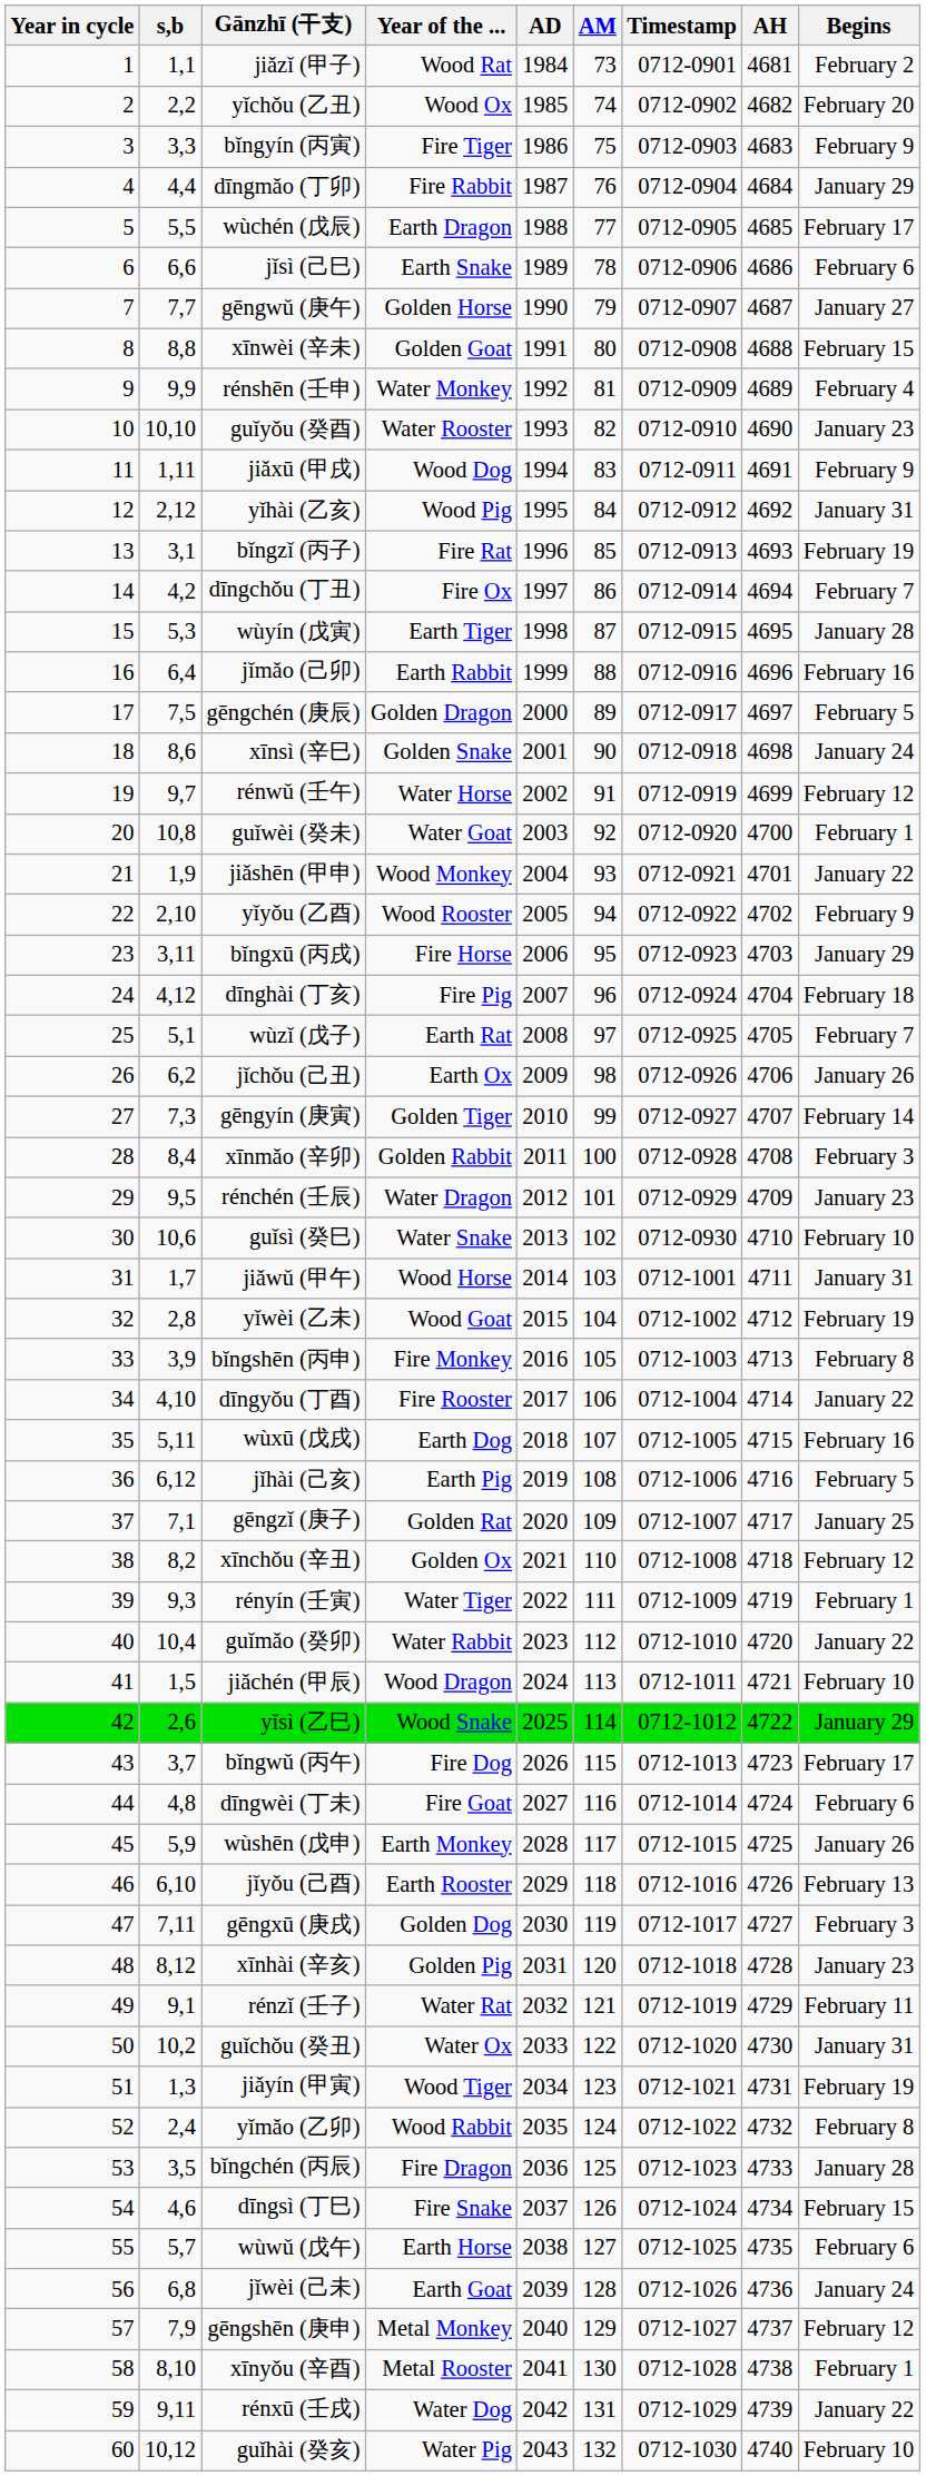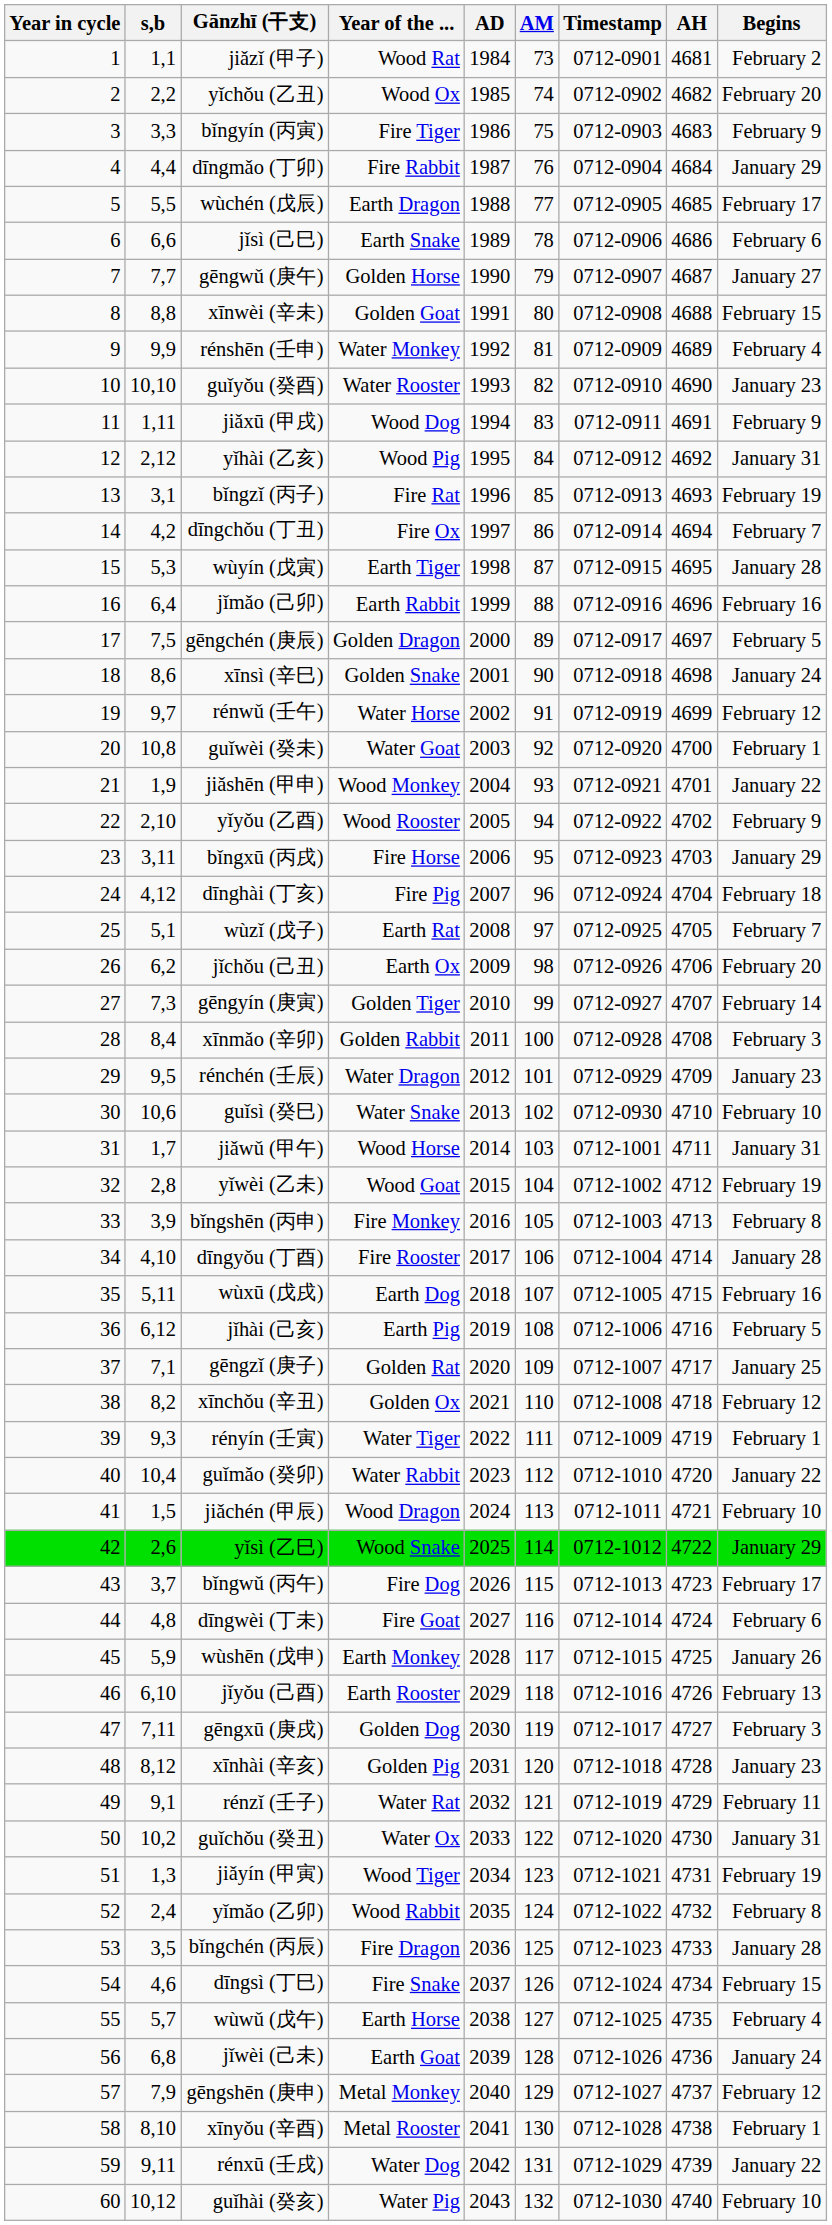 <table class="wikitable">
 <tr align=right>
 <th>Year in cycle</th>
 <th>s,b</th>
 <th>Gānzhī (干支)</th>
 <th>Year of the ...</th>
 <th>AD</th>
 <th><a href='#'>AM</a></th>
 <th>Timestamp</th>
 <th>AH</th>
 <th>Begins</th>
 </tr>
 <tr align=right>
 <td>1</td>
 <td>1,1</td>
 <td>jiǎzǐ (甲子)</td>
 <td>Wood <a href='#'>Rat</a></td>
 <td>1984</td>
 <td>73</td>
 <td>0712-0901</td>
 <td>4681</td>
 <td>February 2</td>
 </tr>
 <tr align=right>
 <td>2</td>
 <td>2,2</td>
 <td>yǐchǒu (乙丑)</td>
 <td>Wood <a href='#'>Ox</a></td>
 <td>1985</td>
 <td>74</td>
 <td>0712-0902</td>
 <td>4682</td>
 <td>February 20</td>
 </tr>
 <tr align=right>
 <td>3</td>
 <td>3,3</td>
 <td>bǐngyín (丙寅)</td>
 <td>Fire <a href='#'>Tiger</a></td>
 <td>1986</td>
 <td>75</td>
 <td>0712-0903</td>
 <td>4683</td>
 <td>February 9</td>
 </tr>
 <tr align=right>
 <td>4</td>
 <td>4,4</td>
 <td>dīngmǎo (丁卯)</td>
 <td>Fire <a href='#'>Rabbit</a></td>
 <td>1987</td>
 <td>76</td>
 <td>0712-0904</td>
 <td>4684</td>
 <td>January 29</td>
 </tr>
 <tr align=right>
 <td>5</td>
 <td>5,5</td>
 <td>wùchén (戊辰)</td>
 <td>Earth <a href='#'>Dragon</a></td>
 <td>1988</td>
 <td>77</td>
 <td>0712-0905</td>
 <td>4685</td>
 <td>February 17</td>
 </tr>
 <tr align=right>
 <td>6</td>
 <td>6,6</td>
 <td>jǐsì (己巳)</td>
 <td>Earth <a href='#'>Snake</a></td>
 <td>1989</td>
 <td>78</td>
 <td>0712-0906</td>
 <td>4686</td>
 <td>February 6</td>
 </tr>
 <tr align=right>
 <td>7</td>
 <td>7,7</td>
 <td>gēngwǔ (庚午)</td>
 <td>Golden <a href='#'>Horse</a></td>
 <td>1990</td>
 <td>79</td>
 <td>0712-0907</td>
 <td>4687</td>
 <td>January 27</td>
 </tr>
 <tr align=right>
 <td>8</td>
 <td>8,8</td>
 <td>xīnwèi (辛未)</td>
 <td>Golden <a href='#'>Goat</a></td>
 <td>1991</td>
 <td>80</td>
 <td>0712-0908</td>
 <td>4688</td>
 <td>February 15</td>
 </tr>
 <tr align=right>
 <td>9</td>
 <td>9,9</td>
 <td>rénshēn (壬申)</td>
 <td>Water <a href='#'>Monkey</a></td>
 <td>1992</td>
 <td>81</td>
 <td>0712-0909</td>
 <td>4689</td>
 <td>February 4</td>
 </tr>
 <tr align=right>
 <td>10</td>
 <td>10,10</td>
 <td>guǐyǒu (癸酉)</td>
 <td>Water <a href='#'>Rooster</a></td>
 <td>1993</td>
 <td>82</td>
 <td>0712-0910</td>
 <td>4690</td>
 <td>January 23</td>
 </tr>
 <tr align=right>
 <td>11</td>
 <td>1,11</td>
 <td>jiǎxū (甲戌)</td>
 <td>Wood <a href='#'>Dog</a></td>
 <td>1994</td>
 <td>83</td>
 <td>0712-0911</td>
 <td>4691</td>
 <td>February 9</td>
 </tr>
 <tr align=right>
 <td>12</td>
 <td>2,12</td>
 <td>yǐhài (乙亥)</td>
 <td>Wood <a href='#'>Pig</a></td>
 <td>1995</td>
 <td>84</td>
 <td>0712-0912</td>
 <td>4692</td>
 <td>January 31</td>
 </tr>
 <tr align=right>
 <td>13</td>
 <td>3,1</td>
 <td>bǐngzǐ (丙子)</td>
 <td>Fire <a href='#'>Rat</a></td>
 <td>1996</td>
 <td>85</td>
 <td>0712-0913</td>
 <td>4693</td>
 <td>February 19</td>
 </tr>
 <tr align=right>
 <td>14</td>
 <td>4,2</td>
 <td>dīngchǒu (丁丑)</td>
 <td>Fire <a href='#'>Ox</a></td>
 <td>1997</td>
 <td>86</td>
 <td>0712-0914</td>
 <td>4694</td>
 <td>February 7</td>
 </tr>
 <tr align=right>
 <td>15</td>
 <td>5,3</td>
 <td>wùyín (戊寅)</td>
 <td>Earth <a href='#'>Tiger</a></td>
 <td>1998</td>
 <td>87</td>
 <td>0712-0915</td>
 <td>4695</td>
 <td>January 28</td>
 </tr>
 <tr align=right>
 <td>16</td>
 <td>6,4</td>
 <td>jǐmǎo (己卯)</td>
 <td>Earth <a href='#'>Rabbit</a></td>
 <td>1999</td>
 <td>88</td>
 <td>0712-0916</td>
 <td>4696</td>
 <td>February 16</td>
 </tr>
 <tr align=right>
 <td>17</td>
 <td>7,5</td>
 <td>gēngchén (庚辰)</td>
 <td>Golden <a href='#'>Dragon</a></td>
 <td>2000</td>
 <td>89</td>
 <td>0712-0917</td>
 <td>4697</td>
 <td>February 5</td>
 </tr>
 <tr align=right>
 <td>18</td>
 <td>8,6</td>
 <td>xīnsì (辛巳)</td>
 <td>Golden <a href='#'>Snake</a></td>
 <td>2001</td>
 <td>90</td>
 <td>0712-0918</td>
 <td>4698</td>
 <td>January 24</td>
 </tr>
 <tr align=right>
 <td>19</td>
 <td>9,7</td>
 <td>rénwǔ (壬午)</td>
 <td>Water <a href='#'>Horse</a></td>
 <td>2002</td>
 <td>91</td>
 <td>0712-0919</td>
 <td>4699</td>
 <td>February 12</td>
 </tr>
 <tr align=right>
 <td>20</td>
 <td>10,8</td>
 <td>guǐwèi (癸未)</td>
 <td>Water <a href='#'>Goat</a></td>
 <td>2003</td>
 <td>92</td>
 <td>0712-0920</td>
 <td>4700</td>
 <td>February 1</td>
 </tr>
 <tr align=right>
 <td>21</td>
 <td>1,9</td>
 <td>jiǎshēn (甲申)</td>
 <td>Wood <a href='#'>Monkey</a></td>
 <td>2004</td>
 <td>93</td>
 <td>0712-0921</td>
 <td>4701</td>
 <td>January 22</td>
 </tr>
 <tr align=right>
 <td>22</td>
 <td>2,10</td>
 <td>yǐyǒu (乙酉)</td>
 <td>Wood <a href='#'>Rooster</a></td>
 <td>2005</td>
 <td>94</td>
 <td>0712-0922</td>
 <td>4702</td>
 <td>February 9</td>
 </tr>
 <tr align=right>
 <td>23</td>
 <td>3,11</td>
 <td>bǐngxū (丙戌)</td>
 <td>Fire <a href='#'>Horse</a></td>
 <td>2006</td>
 <td>95</td>
 <td>0712-0923</td>
 <td>4703</td>
 <td>January 29</td>
 </tr>
 <tr align=right>
 <td>24</td>
 <td>4,12</td>
 <td>dīnghài (丁亥)</td>
 <td>Fire <a href='#'>Pig</a></td>
 <td>2007</td>
 <td>96</td>
 <td>0712-0924</td>
 <td>4704</td>
 <td>February 18</td>
 </tr>
 <tr align=right>
 <td>25</td>
 <td>5,1</td>
 <td>wùzǐ (戊子)</td>
 <td>Earth <a href='#'>Rat</a></td>
 <td>2008</td>
 <td>97</td>
 <td>0712-0925</td>
 <td>4705</td>
 <td>February 7</td>
 </tr>
 <tr align=right>
 <td>26</td>
 <td>6,2</td>
 <td>jǐchǒu (己丑)</td>
 <td>Earth <a href='#'>Ox</a></td>
 <td>2009</td>
 <td>98</td>
 <td>0712-0926</td>
 <td>4706</td>
-<td>January 26</td>
+<td>February 20</td>
 </tr>
 <tr align=right>
 <td>27</td>
 <td>7,3</td>
 <td>gēngyín (庚寅)</td>
 <td>Golden <a href='#'>Tiger</a></td>
 <td>2010</td>
 <td>99</td>
 <td>0712-0927</td>
 <td>4707</td>
 <td>February 14</td>
 </tr>
 <tr align=right>
 <td>28</td>
 <td>8,4</td>
 <td>xīnmǎo (辛卯)</td>
 <td>Golden <a href='#'>Rabbit</a></td>
 <td>2011</td>
 <td>100</td>
 <td>0712-0928</td>
 <td>4708</td>
 <td>February 3</td>
 </tr>
 <tr align=right>
 <td>29</td>
 <td>9,5</td>
 <td>rénchén (壬辰)</td>
 <td>Water <a href='#'>Dragon</a></td>
 <td>2012</td>
 <td>101</td>
 <td>0712-0929</td>
 <td>4709</td>
 <td>January 23</td>
 </tr>
 <tr align=right>
 <td>30</td>
 <td>10,6</td>
 <td>guǐsì (癸巳)</td>
 <td>Water <a href='#'>Snake</a></td>
 <td>2013</td>
 <td>102</td>
 <td>0712-0930</td>
 <td>4710</td>
 <td>February 10</td>
 </tr>
 <tr align=right>
 <td>31</td>
 <td>1,7</td>
 <td>jiǎwǔ (甲午)</td>
 <td>Wood <a href='#'>Horse</a></td>
 <td>2014</td>
 <td>103</td>
 <td>0712-1001</td>
 <td>4711</td>
 <td>January 31</td>
 </tr>
 <tr align=right>
 <td>32</td>
 <td>2,8</td>
 <td>yǐwèi (乙未)</td>
 <td>Wood <a href='#'>Goat</a></td>
 <td>2015</td>
 <td>104</td>
 <td>0712-1002</td>
 <td>4712</td>
 <td>February 19</td>
 </tr>
 <tr align=right>
 <td>33</td>
 <td>3,9</td>
 <td>bǐngshēn (丙申)</td>
 <td>Fire <a href='#'>Monkey</a></td>
 <td>2016</td>
 <td>105</td>
 <td>0712-1003</td>
 <td>4713</td>
 <td>February 8</td>
 </tr>
 <tr align=right>
 <td>34</td>
 <td>4,10</td>
 <td>dīngyǒu (丁酉)</td>
 <td>Fire <a href='#'>Rooster</a></td>
 <td>2017</td>
 <td>106</td>
 <td>0712-1004</td>
 <td>4714</td>
-<td>January 22</td>
+<td>January 28</td>
 </tr>
 <tr align=right>
 <td>35</td>
 <td>5,11</td>
 <td>wùxū (戊戌)</td>
 <td>Earth <a href='#'>Dog</a></td>
 <td>2018</td>
 <td>107</td>
 <td>0712-1005</td>
 <td>4715</td>
 <td>February 16</td>
 </tr>
 <tr align=right>
 <td>36</td>
 <td>6,12</td>
 <td>jǐhài (己亥)</td>
 <td>Earth <a href='#'>Pig</a></td>
 <td>2019</td>
 <td>108</td>
 <td>0712-1006</td>
 <td>4716</td>
 <td>February 5</td>
 </tr>
 <tr align=right>
 <td>37</td>
 <td>7,1</td>
 <td>gēngzǐ (庚子)</td>
 <td>Golden <a href='#'>Rat</a></td>
 <td>2020</td>
 <td>109</td>
 <td>0712-1007</td>
 <td>4717</td>
 <td>January 25</td>
 </tr>
 <tr align=right>
 <td>38</td>
 <td>8,2</td>
 <td>xīnchǒu (辛丑)</td>
 <td>Golden <a href='#'>Ox</a></td>
 <td>2021</td>
 <td>110</td>
 <td>0712-1008</td>
 <td>4718</td>
 <td>February 12</td>
 </tr>
 <tr align=right>
 <td>39</td>
 <td>9,3</td>
 <td>rényín (壬寅)</td>
 <td>Water <a href='#'>Tiger</a></td>
 <td>2022</td>
 <td>111</td>
 <td>0712-1009</td>
 <td>4719</td>
 <td>February 1</td>
 </tr>
 <tr align=right>
 <td>40</td>
 <td>10,4</td>
 <td>guǐmǎo (癸卯)</td>
 <td>Water <a href='#'>Rabbit</a></td>
 <td>2023</td>
 <td>112</td>
 <td>0712-1010</td>
 <td>4720</td>
 <td>January 22</td>
 </tr>
 <tr align=right>
 <td>41</td>
 <td>1,5</td>
 <td>jiǎchén (甲辰)</td>
 <td>Wood <a href='#'>Dragon</a></td>
 <td>2024</td>
 <td>113</td>
 <td>0712-1011</td>
 <td>4721</td>
 <td>February 10</td>
 </tr>
 <tr style bgcolor=grey; align=right>
 <td>42</td>
 <td>2,6</td>
 <td>yǐsì (乙巳)</td>
 <td>Wood <a href='#'>Snake</a></td>
 <td>2025</td>
 <td>114</td>
 <td>0712-1012</td>
 <td>4722</td>
 <td>January 29</td>
 </tr>
 <tr align=right>
 <td>43</td>
 <td>3,7</td>
 <td>bǐngwǔ (丙午)</td>
 <td>Fire <a href='#'>Dog</a></td>
 <td>2026</td>
 <td>115</td>
 <td>0712-1013</td>
 <td>4723</td>
 <td>February 17</td>
 </tr>
 <tr align=right>
 <td>44</td>
 <td>4,8</td>
 <td>dīngwèi (丁未)</td>
 <td>Fire <a href='#'>Goat</a></td>
 <td>2027</td>
 <td>116</td>
 <td>0712-1014</td>
 <td>4724</td>
 <td>February 6</td>
 </tr>
 <tr align=right>
 <td>45</td>
 <td>5,9</td>
 <td>wùshēn (戊申)</td>
 <td>Earth <a href='#'>Monkey</a></td>
 <td>2028</td>
 <td>117</td>
 <td>0712-1015</td>
 <td>4725</td>
 <td>January 26</td>
 </tr>
 <tr align=right>
 <td>46</td>
 <td>6,10</td>
 <td>jǐyǒu (己酉)</td>
 <td>Earth <a href='#'>Rooster</a></td>
 <td>2029</td>
 <td>118</td>
 <td>0712-1016</td>
 <td>4726</td>
 <td>February 13</td>
 </tr>
 <tr align=right>
 <td>47</td>
 <td>7,11</td>
 <td>gēngxū (庚戌)</td>
 <td>Golden <a href='#'>Dog</a></td>
 <td>2030</td>
 <td>119</td>
 <td>0712-1017</td>
 <td>4727</td>
 <td>February 3</td>
 </tr>
 <tr align=right>
 <td>48</td>
 <td>8,12</td>
 <td>xīnhài (辛亥)</td>
 <td>Golden <a href='#'>Pig</a></td>
 <td>2031</td>
 <td>120</td>
 <td>0712-1018</td>
 <td>4728</td>
 <td>January 23</td>
 </tr>
 <tr align=right>
 <td>49</td>
 <td>9,1</td>
 <td>rénzǐ (壬子)</td>
 <td>Water <a href='#'>Rat</a></td>
 <td>2032</td>
 <td>121</td>
 <td>0712-1019</td>
 <td>4729</td>
 <td>February 11</td>
 </tr>
 <tr align=right>
 <td>50</td>
 <td>10,2</td>
 <td>guǐchǒu (癸丑)</td>
 <td>Water <a href='#'>Ox</a></td>
 <td>2033</td>
 <td>122</td>
 <td>0712-1020</td>
 <td>4730</td>
 <td>January 31</td>
 </tr>
 <tr align=right>
 <td>51</td>
 <td>1,3</td>
 <td>jiǎyín (甲寅)</td>
 <td>Wood <a href='#'>Tiger</a></td>
 <td>2034</td>
 <td>123</td>
 <td>0712-1021</td>
 <td>4731</td>
 <td>February 19</td>
 </tr>
 <tr align=right>
 <td>52</td>
 <td>2,4</td>
 <td>yǐmǎo (乙卯)</td>
 <td>Wood <a href='#'>Rabbit</a></td>
 <td>2035</td>
 <td>124</td>
 <td>0712-1022</td>
 <td>4732</td>
 <td>February 8</td>
 </tr>
 <tr align=right>
 <td>53</td>
 <td>3,5</td>
 <td>bǐngchén (丙辰)</td>
 <td>Fire <a href='#'>Dragon</a></td>
 <td>2036</td>
 <td>125</td>
 <td>0712-1023</td>
 <td>4733</td>
 <td>January 28</td>
 </tr>
 <tr align=right>
 <td>54</td>
 <td>4,6</td>
 <td>dīngsì (丁巳)</td>
 <td>Fire <a href='#'>Snake</a></td>
 <td>2037</td>
 <td>126</td>
 <td>0712-1024</td>
 <td>4734</td>
 <td>February 15</td>
 </tr>
 <tr align=right>
 <td>55</td>
 <td>5,7</td>
 <td>wùwǔ (戊午)</td>
 <td>Earth <a href='#'>Horse</a></td>
 <td>2038</td>
 <td>127</td>
 <td>0712-1025</td>
 <td>4735</td>
-<td>February 6</td>
+<td>February 4</td>
 </tr>
 <tr align=right>
 <td>56</td>
 <td>6,8</td>
 <td>jǐwèi (己未)</td>
 <td>Earth <a href='#'>Goat</a></td>
 <td>2039</td>
 <td>128</td>
 <td>0712-1026</td>
 <td>4736</td>
 <td>January 24</td>
 </tr>
 <tr align=right>
 <td>57</td>
 <td>7,9</td>
 <td>gēngshēn (庚申)</td>
 <td>Metal <a href='#'>Monkey</a></td>
 <td>2040</td>
 <td>129</td>
 <td>0712-1027</td>
 <td>4737</td>
 <td>February 12</td>
 </tr>
 <tr align=right>
 <td>58</td>
 <td>8,10</td>
 <td>xīnyǒu (辛酉)</td>
 <td>Metal <a href='#'>Rooster</a></td>
 <td>2041</td>
 <td>130</td>
 <td>0712-1028</td>
 <td>4738</td>
 <td>February 1</td>
 </tr>
 <tr align=right>
 <td>59</td>
 <td>9,11</td>
 <td>rénxū (壬戌)</td>
 <td>Water <a href='#'>Dog</a></td>
 <td>2042</td>
 <td>131</td>
 <td>0712-1029</td>
 <td>4739</td>
 <td>January 22</td>
 </tr>
 <tr align=right>
 <td>60</td>
 <td>10,12</td>
 <td>guǐhài (癸亥)</td>
 <td>Water <a href='#'>Pig</a></td>
 <td>2043</td>
 <td>132</td>
 <td>0712-1030</td>
 <td>4740</td>
 <td>February 10</td>
 </tr>
 </table>
